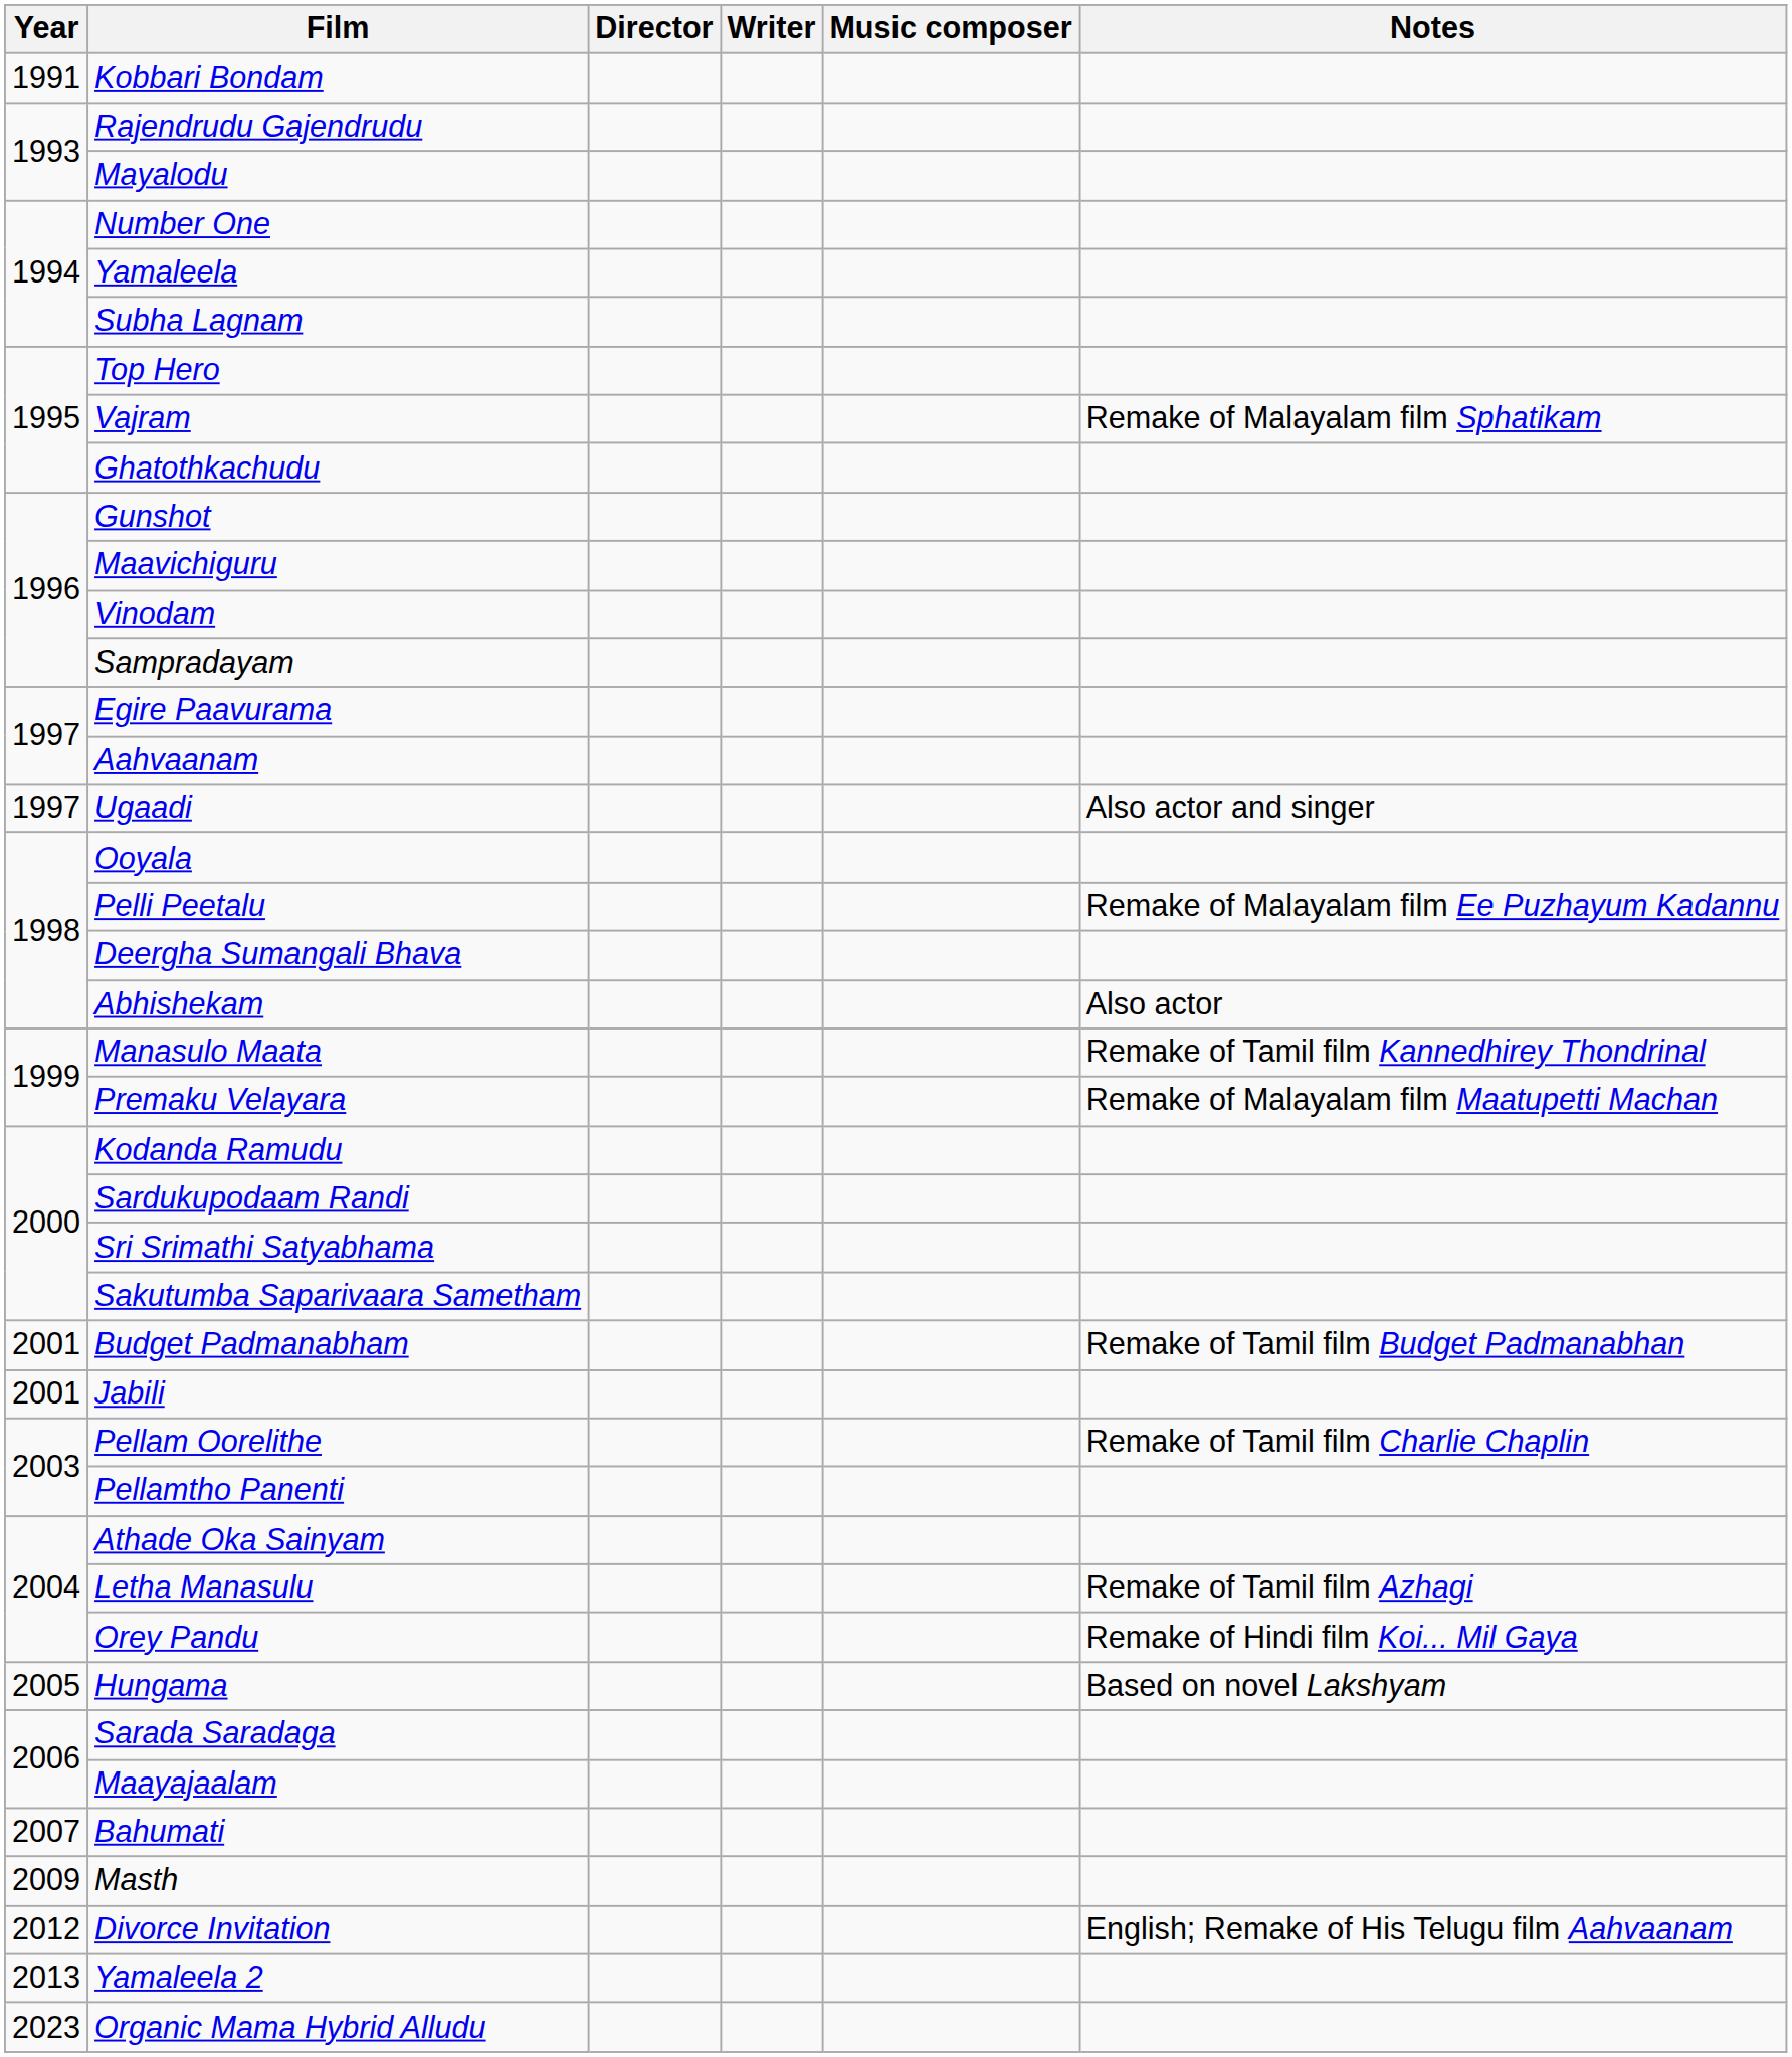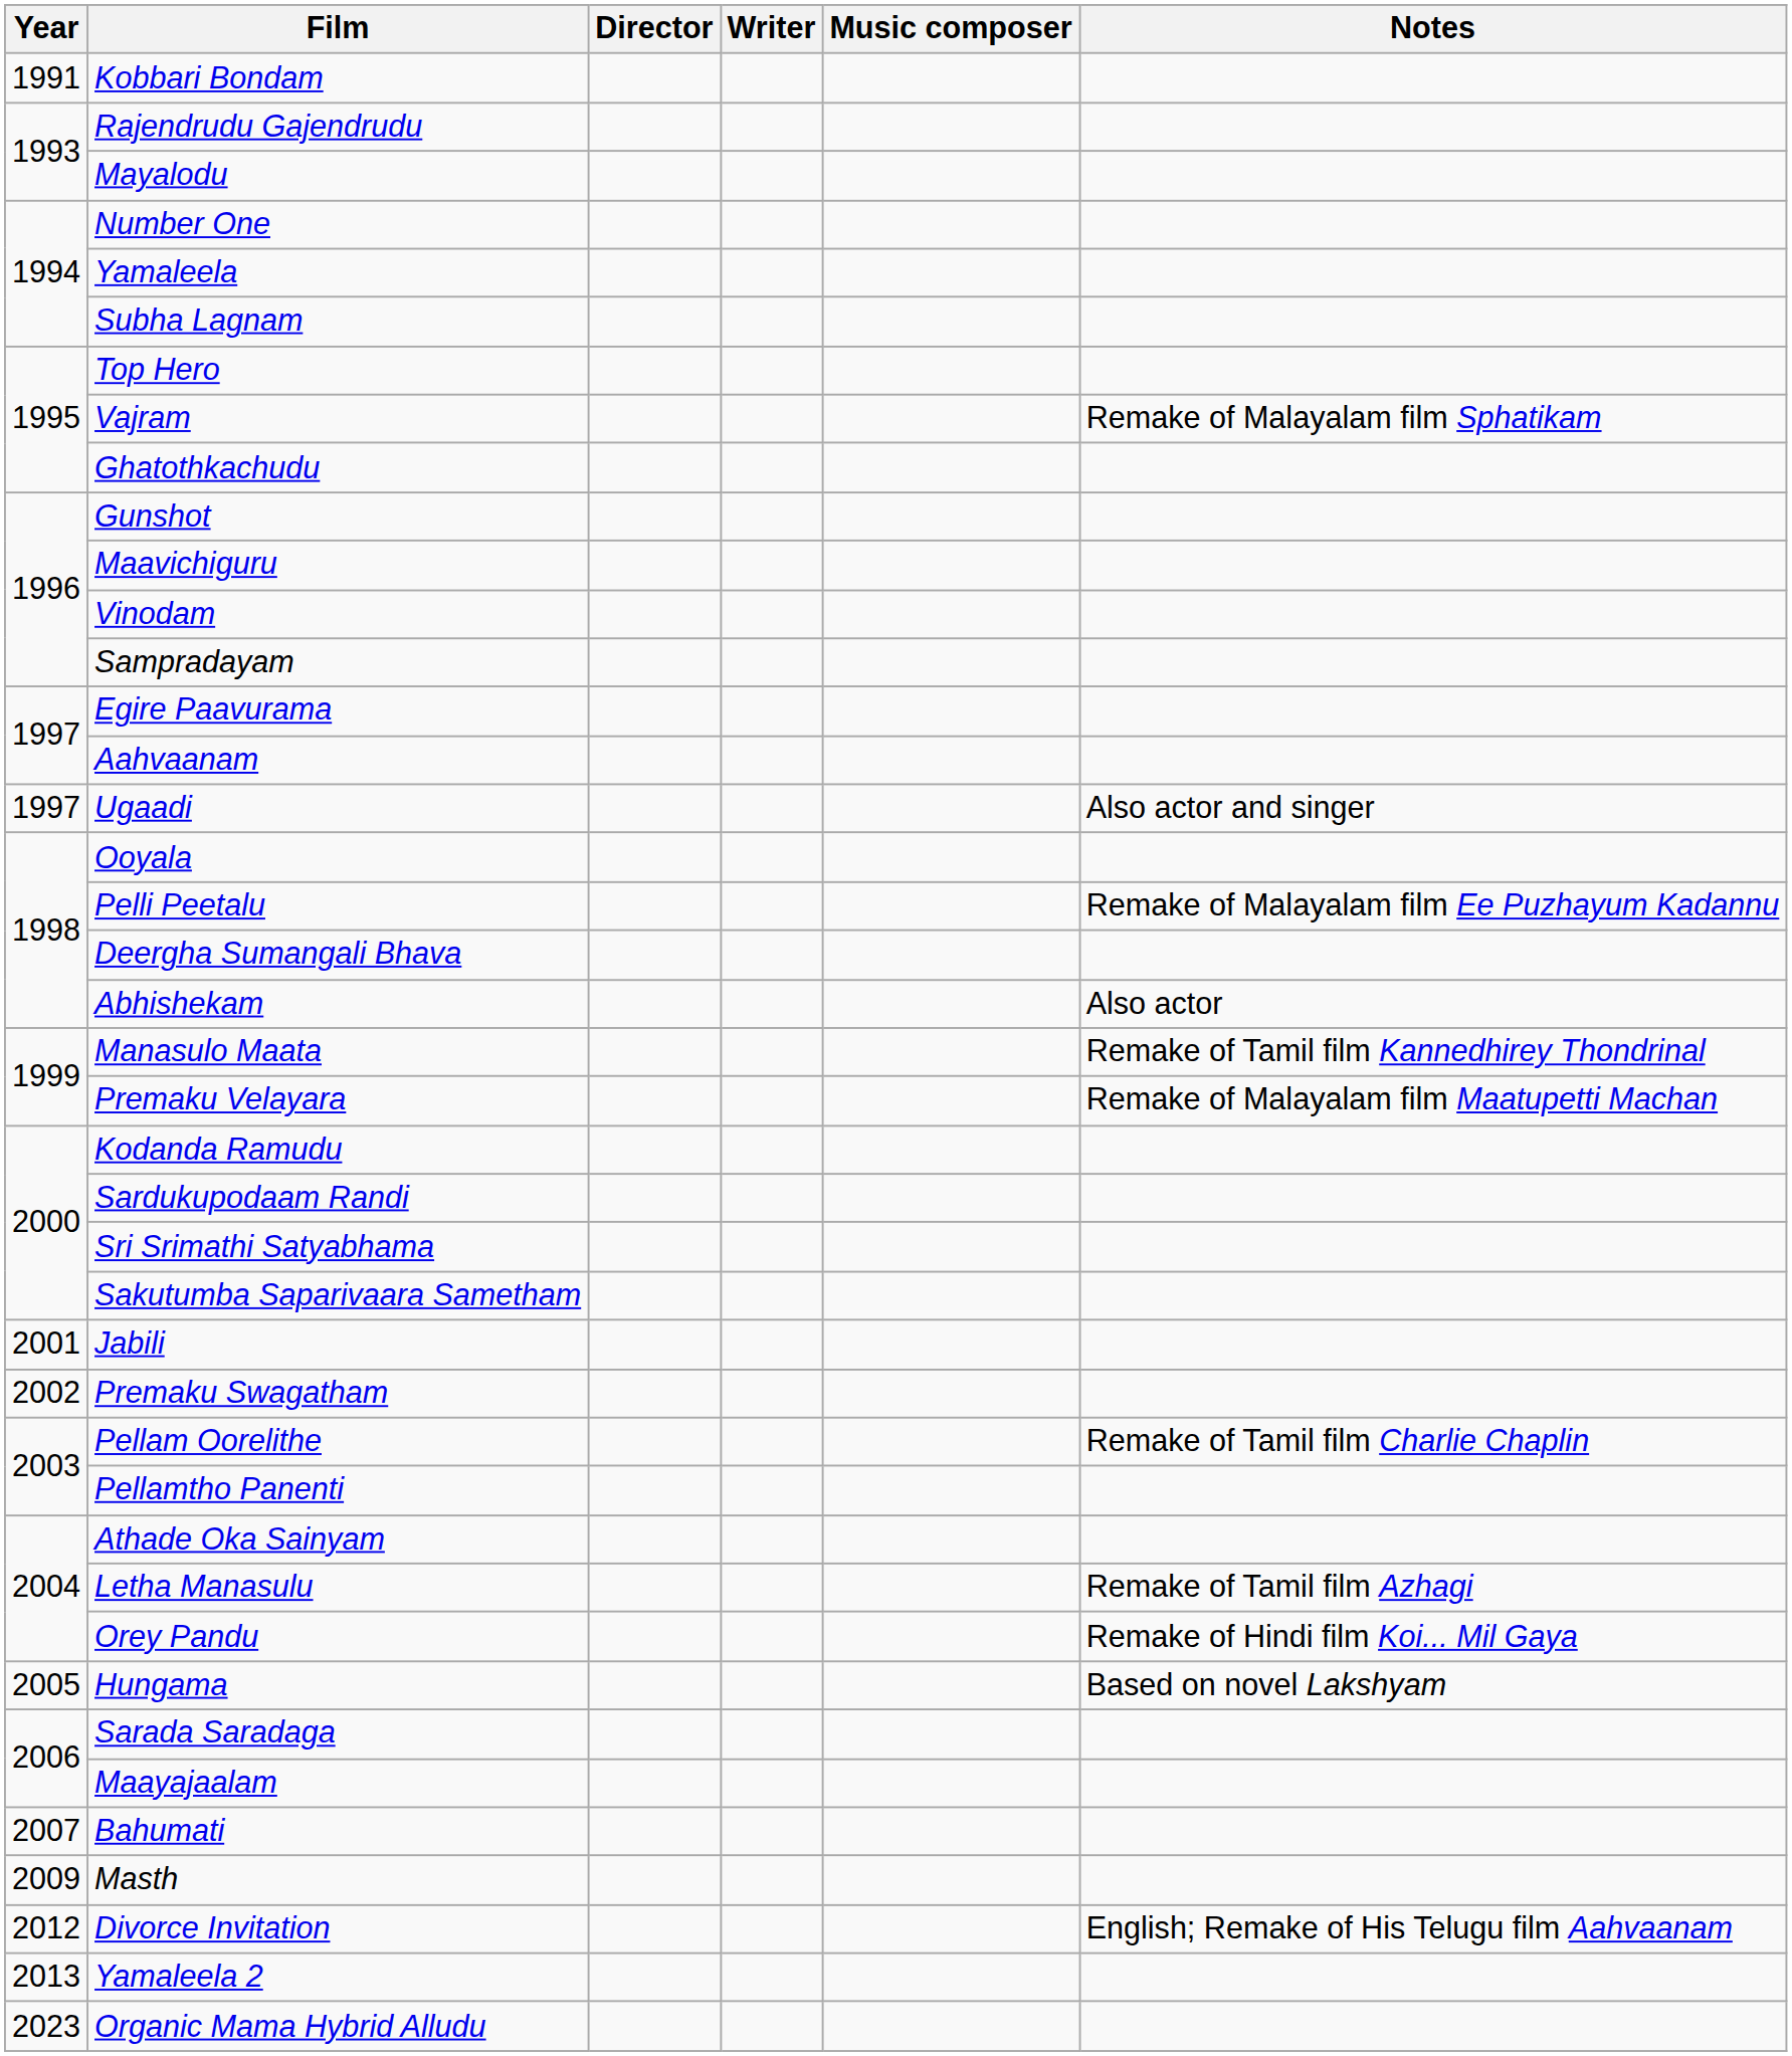 <table class="wikitable sortable">
 <tr>
 <th>Year</th>
 <th>Film</th>
 <th>Director</th>
 <th>Writer</th>
 <th>Music composer</th>
 <th>Notes</th>
 </tr>
 <tr>
 <td>1991</td>
 <td><em><a href='#'>Kobbari Bondam</a></em></td>
 <td></td>
 <td></td>
 <td></td>
 <td></td>
 </tr>
 <tr>
 <td rowspan="2">1993</td>
 <td><em><a href='#'>Rajendrudu Gajendrudu</a></em></td>
 <td></td>
 <td></td>
 <td></td>
 <td></td>
 </tr>
 <tr>
 <td><em><a href='#'>Mayalodu</a></em></td>
 <td></td>
 <td></td>
 <td></td>
 <td></td>
 </tr>
 <tr>
 <td rowspan="3">1994</td>
 <td><a href='#'><em>Number One</em></a></td>
 <td></td>
 <td></td>
 <td></td>
 <td></td>
 </tr>
 <tr>
 <td><em><a href='#'>Yamaleela</a></em></td>
 <td></td>
 <td></td>
 <td></td>
 <td></td>
 </tr>
 <tr>
 <td><em><a href='#'>Subha Lagnam</a></em></td>
 <td></td>
 <td></td>
 <td></td>
 <td></td>
 </tr>
 <tr>
 <td rowspan="3">1995</td>
 <td><em><a href='#'>Top Hero</a></em></td>
 <td></td>
 <td></td>
 <td></td>
 <td></td>
 </tr>
 <tr>
 <td><a href='#'><em>Vajram</em></a></td>
 <td></td>
 <td></td>
 <td></td>
 <td>Remake of Malayalam film <em><a href='#'>Sphatikam</a></em></td>
 </tr>
 <tr>
 <td><em><a href='#'>Ghatothkachudu</a></em></td>
 <td></td>
 <td></td>
 <td></td>
 <td></td>
 </tr>
 <tr>
 <td rowspan="4">1996</td>
 <td><em><a href='#'>Gunshot</a></em></td>
 <td></td>
 <td></td>
 <td></td>
 <td></td>
 </tr>
 <tr>
 <td><em><a href='#'>Maavichiguru</a></em></td>
 <td></td>
 <td></td>
 <td></td>
 <td></td>
 </tr>
 <tr>
 <td><em><a href='#'>Vinodam</a></em></td>
 <td></td>
 <td></td>
 <td></td>
 <td></td>
 </tr>
 <tr>
 <td><em>Sampradayam</em></td>
 <td></td>
 <td></td>
 <td></td>
 <td></td>
 </tr>
 <tr>
 <td rowspan="2">1997</td>
 <td><em><a href='#'>Egire Paavurama</a></em></td>
 <td></td>
 <td></td>
 <td></td>
 <td></td>
 </tr>
 <tr>
 <td><em><a href='#'>Aahvaanam</a></em></td>
 <td></td>
 <td></td>
 <td></td>
 <td></td>
 </tr>
 <tr>
 <td>1997</td>
 <td><a href='#'><em>Ugaadi</em></a></td>
 <td></td>
 <td></td>
 <td></td>
 <td>Also actor and singer</td>
 </tr>
 <tr>
 <td rowspan="4">1998</td>
 <td><em><a href='#'>Ooyala</a></em></td>
 <td></td>
 <td></td>
 <td></td>
 <td></td>
 </tr>
 <tr>
 <td><em><a href='#'>Pelli Peetalu</a></em></td>
 <td></td>
 <td></td>
 <td></td>
 <td>Remake of Malayalam film <em><a href='#'>Ee Puzhayum Kadannu</a></em></td>
 </tr>
 <tr>
 <td><em><a href='#'>Deergha Sumangali Bhava</a></em></td>
 <td></td>
 <td></td>
 <td></td>
 <td></td>
 </tr>
 <tr>
 <td><a href='#'><em>Abhishekam</em></a></td>
 <td></td>
 <td></td>
 <td></td>
 <td>Also actor</td>
 </tr>
 <tr>
 <td rowspan="2">1999</td>
 <td><em><a href='#'>Manasulo Maata</a></em></td>
 <td></td>
 <td></td>
 <td></td>
 <td>Remake of Tamil film <em><a href='#'>Kannedhirey Thondrinal</a></em></td>
 </tr>
 <tr>
 <td><em><a href='#'>Premaku Velayara</a></em></td>
 <td></td>
 <td></td>
 <td></td>
 <td>Remake of Malayalam film <em><a href='#'>Maatupetti Machan</a></em></td>
 </tr>
 <tr>
 <td rowspan="4">2000</td>
 <td><em><a href='#'>Kodanda Ramudu</a></em></td>
 <td></td>
 <td></td>
 <td></td>
 <td></td>
 </tr>
 <tr>
 <td><em><a href='#'>Sardukupodaam Randi</a></em></td>
 <td></td>
 <td></td>
 <td></td>
 <td></td>
 </tr>
 <tr>
 <td><em><a href='#'>Sri Srimathi Satyabhama</a></em></td>
 <td></td>
 <td></td>
 <td></td>
 <td></td>
 </tr>
 <tr>
 <td><em><a href='#'>Sakutumba Saparivaara Sametham</a></em></td>
 <td></td>
 <td></td>
 <td></td>
 <td></td>
 </tr>
 <tr>
 <td>2001</td>
-<td><em><a href='#'>Budget Padmanabham</a></em></td>
+<td><em><a href='#'>Jabili</a></em></td>
 <td></td>
 <td></td>
 <td></td>
-<td>Remake of Tamil film <em><a href='#'>Budget Padmanabhan</a></em></td>
+<td></td>
 </tr>
 <tr>
-<td>2001</td>
-<td><em><a href='#'>Jabili</a></em></td>
+<td>2002</td>
+<td><em><a href='#'>Premaku Swagatham</a></em></td>
 <td></td>
 <td></td>
 <td></td>
 <td></td>
 </tr>
 <tr>
 <td rowspan="2">2003</td>
 <td><em><a href='#'>Pellam Oorelithe</a></em></td>
 <td></td>
 <td></td>
 <td></td>
 <td>Remake of Tamil film <a href='#'><em>Charlie Chaplin</em></a></td>
 </tr>
 <tr>
 <td><em><a href='#'>Pellamtho Panenti</a></em></td>
 <td></td>
 <td></td>
 <td></td>
 <td></td>
 </tr>
 <tr>
 <td rowspan="3">2004</td>
 <td><em><a href='#'>Athade Oka Sainyam</a></em></td>
 <td></td>
 <td></td>
 <td></td>
 <td></td>
 </tr>
 <tr>
 <td><em><a href='#'>Letha Manasulu</a></em></td>
 <td></td>
 <td></td>
 <td></td>
 <td>Remake of Tamil film <a href='#'><em>Azhagi</em></a></td>
 </tr>
 <tr>
 <td><em><a href='#'>Orey Pandu</a></em></td>
 <td></td>
 <td></td>
 <td></td>
 <td>Remake of Hindi film <em><a href='#'>Koi... Mil Gaya</a></em></td>
 </tr>
 <tr>
 <td>2005</td>
 <td><a href='#'><em>Hungama</em></a></td>
 <td></td>
 <td></td>
 <td></td>
 <td>Based on novel <em>Lakshyam</em></td>
 </tr>
 <tr>
 <td rowspan="2">2006</td>
 <td><em><a href='#'>Sarada Saradaga</a></em></td>
 <td></td>
 <td></td>
 <td></td>
 <td></td>
 </tr>
 <tr>
 <td><em><a href='#'>Maayajaalam</a></em></td>
 <td></td>
 <td></td>
 <td></td>
 <td></td>
 </tr>
 <tr>
 <td>2007</td>
 <td><em><a href='#'>Bahumati</a></em></td>
 <td></td>
 <td></td>
 <td></td>
 <td></td>
 </tr>
 <tr>
 <td>2009</td>
 <td><em>Masth</em></td>
 <td></td>
 <td></td>
 <td></td>
 <td></td>
 </tr>
 <tr>
 <td>2012</td>
 <td><em><a href='#'>Divorce Invitation</a></em></td>
 <td></td>
 <td></td>
 <td></td>
 <td>English; Remake of  His Telugu film <em><a href='#'>Aahvaanam</a></em></td>
 </tr>
 <tr>
 <td>2013</td>
 <td><em><a href='#'>Yamaleela 2</a></em></td>
 <td></td>
 <td></td>
 <td></td>
 <td></td>
 </tr>
 <tr>
 <td>2023</td>
 <td><em><a href='#'>Organic Mama Hybrid Alludu</a></em></td>
 <td></td>
 <td></td>
 <td></td>
 <td></td>
 </tr>
 </table>
